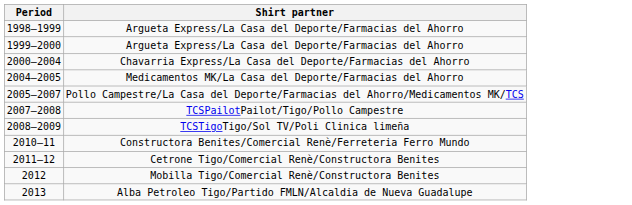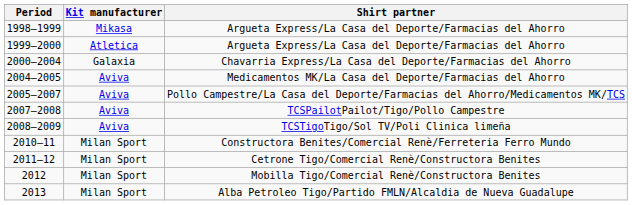 <table class="wikitable" style="text-align: center">
 <tr>
 <th>Period</th>
+<th><a href='#'>Kit</a> manufacturer</th>
 <th>Shirt partner</th>
 </tr>
 <tr -->
 <td>1998–1999</td>
+<td><a href='#'>Mikasa</a></td>
 <td>Argueta Express/La Casa del Deporte/Farmacias del Ahorro</td>
 </tr>
 <tr>
 <td>1999–2000</td>
+<td><a href='#'>Atletica</a></td>
 <td>Argueta Express/La Casa del Deporte/Farmacias del Ahorro</td>
 </tr>
 <tr>
 <td>2000–2004</td>
+<td>Galaxia</td>
 <td>Chavarria Express/La Casa del Deporte/Farmacias del Ahorro</td>
 </tr>
 <tr>
 <td>2004–2005</td>
+<td><a href='#'>Aviva</a></td>
 <td>Medicamentos MK/La Casa del Deporte/Farmacias del Ahorro</td>
 </tr>
 <tr>
 <td>2005–2007</td>
+<td><a href='#'>Aviva</a></td>
 <td>Pollo Campestre/La Casa del Deporte/Farmacias del Ahorro/Medicamentos MK/<a href='#'>TCS</a></td>
 </tr>
 <tr>
 <td>2007–2008</td>
+<td><a href='#'>Aviva</a></td>
 <td><a href='#'>TCSPailot</a>Pailot/Tigo/Pollo Campestre</td>
 </tr>
 <tr>
 <td>2008–2009</td>
+<td><a href='#'>Aviva</a></td>
 <td><a href='#'>TCSTigo</a>Tigo/Sol TV/Poli Clinica limeña</td>
 </tr>
 <tr>
 <td>2010–11</td>
+<td>Milan Sport</td>
 <td>Constructora Benites/Comercial Renè/Ferreteria Ferro Mundo</td>
 </tr>
 <tr>
 <td>2011–12</td>
+<td>Milan Sport</td>
 <td>Cetrone Tigo/Comercial Renè/Constructora Benites</td>
 </tr>
 <tr>
 <td>2012</td>
+<td>Milan Sport</td>
 <td>Mobilla Tigo/Comercial Renè/Constructora Benites</td>
 </tr>
 <tr>
 <td>2013</td>
+<td>Milan Sport</td>
 <td>Alba Petroleo Tigo/Partido FMLN/Alcaldia de Nueva Guadalupe</td>
 </tr>
 </table>
